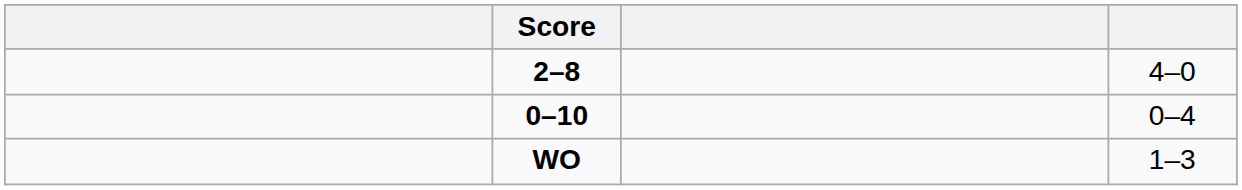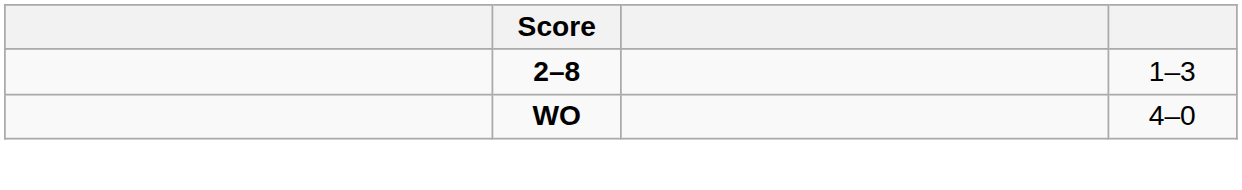 <table class="wikitable" style="text-align: center; ">
 <tr>
 <th align="right" width="270"></th>
 <th width="65">Score</th>
 <th align="left" width="270"></th>
 <th width="65"></th>
 </tr>
 <tr>
 <td align="left"></td>
 <td><strong>2–8</strong></td>
 <td align="left"><strong></strong></td>
-<td>4–0 <strong></strong></td>
-</tr>
-<tr>
-<td align="left"></td>
-<td><strong>0–10</strong></td>
-<td align="left"><strong></strong></td>
-<td>0–4 <strong></strong></td>
+<td>1–3 <strong></strong></td>
 </tr>
 <tr>
 <td align="left"><strong></strong></td>
 <td><strong>WO</strong></td>
 <td align="left"></td>
-<td>1–3 <strong></strong></td>
+<td>4–0 <strong></strong></td>
 </tr>
 </table>
